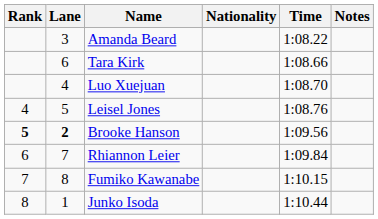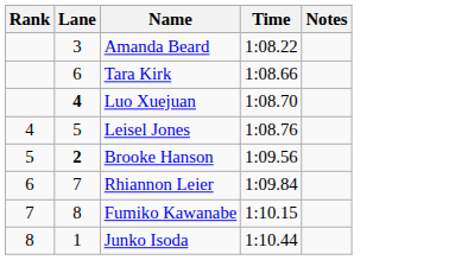 <table class="wikitable sortable" style="text-align:center">
 <tr>
 <th>Rank</th>
 <th>Lane</th>
 <th>Name</th>
-<th>Nationality</th>
 <th>Time</th>
 <th>Notes</th>
 </tr>
 <tr>
 <td></td>
 <td>3</td>
 <td align=left><a href='#'>Amanda Beard</a></td>
-<td align=left></td>
 <td>1:08.22</td>
 <td></td>
 </tr>
 <tr>
 <td></td>
 <td>6</td>
 <td align=left><a href='#'>Tara Kirk</a></td>
-<td align=left></td>
 <td>1:08.66</td>
 <td></td>
 </tr>
 <tr>
 <td></td>
-<td>4</td>
+<td><strong>4</strong></td>
 <td align=left><a href='#'>Luo Xuejuan</a></td>
-<td align=left></td>
 <td>1:08.70</td>
 <td></td>
 </tr>
 <tr>
 <td>4</td>
 <td>5</td>
 <td align=left><a href='#'>Leisel Jones</a></td>
-<td align=left></td>
 <td>1:08.76</td>
 <td></td>
 </tr>
 <tr>
-<td><strong>5</strong></td>
+<td>5</td>
 <td><strong>2</strong></td>
 <td align=left><a href='#'>Brooke Hanson</a></td>
-<td align=left></td>
 <td>1:09.56</td>
 <td></td>
 </tr>
 <tr>
 <td>6</td>
 <td>7</td>
 <td align=left><a href='#'>Rhiannon Leier</a></td>
-<td align=left></td>
 <td>1:09.84</td>
 <td></td>
 </tr>
 <tr>
 <td>7</td>
 <td>8</td>
 <td align=left><a href='#'>Fumiko Kawanabe</a></td>
-<td align=left></td>
 <td>1:10.15</td>
 <td></td>
 </tr>
 <tr>
 <td>8</td>
 <td>1</td>
 <td align=left><a href='#'>Junko Isoda</a></td>
-<td align=left></td>
 <td>1:10.44</td>
 <td></td>
 </tr>
 </table>
